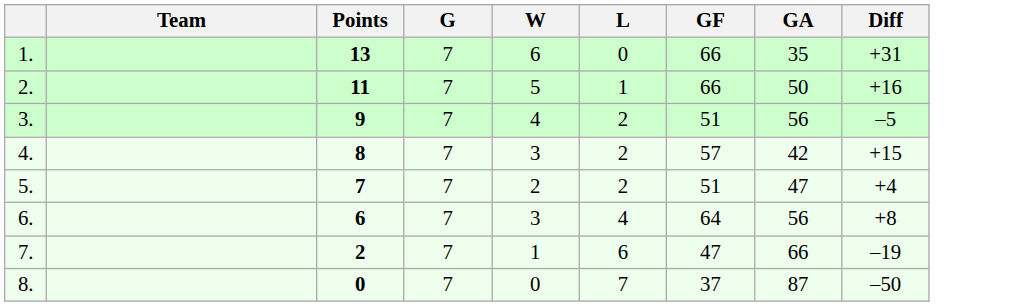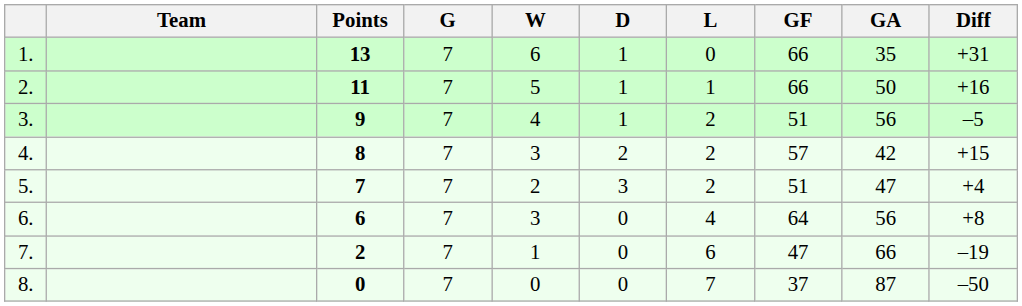 <table class=wikitable style="text-align:center">
 <tr bgcolor="#DCDCDC">
 <th width="25"></th>
 <th width="200">Team</th>
 <th width="60">Points</th>
 <th width="60">G</th>
 <th width="60">W</th>
+<th width="60">D</th>
 <th width="60">L</th>
 <th width="60">GF</th>
 <th width="60">GA</th>
 <th width="60">Diff</th>
 </tr>
 <tr bgcolor=#CCFFCC>
 <td>1.</td>
 <td align=left></td>
 <td><strong>13</strong></td>
 <td>7</td>
 <td>6</td>
+<td>1</td>
 <td>0</td>
 <td>66</td>
 <td>35</td>
 <td>+31</td>
 </tr>
 <tr bgcolor=#CCFFCC>
 <td>2.</td>
 <td align=left></td>
 <td><strong>11</strong></td>
 <td>7</td>
 <td>5</td>
 <td>1</td>
+<td>1</td>
 <td>66</td>
 <td>50</td>
 <td>+16</td>
 </tr>
 <tr bgcolor=#CCFFCC>
 <td>3.</td>
 <td align=left></td>
 <td><strong>9</strong></td>
 <td>7</td>
 <td>4</td>
+<td>1</td>
 <td>2</td>
 <td>51</td>
 <td>56</td>
 <td>–5</td>
 </tr>
 <tr bgcolor=#EEFFEE>
 <td>4.</td>
 <td align=left></td>
 <td><strong>8</strong></td>
 <td>7</td>
 <td>3</td>
 <td>2</td>
+<td>2</td>
 <td>57</td>
 <td>42</td>
 <td>+15</td>
 </tr>
 <tr bgcolor=#EEFFEE>
 <td>5.</td>
 <td align=left></td>
 <td><strong>7</strong></td>
 <td>7</td>
 <td>2</td>
+<td>3</td>
 <td>2</td>
 <td>51</td>
 <td>47</td>
 <td>+4</td>
 </tr>
 <tr bgcolor=#EEFFEE>
 <td>6.</td>
 <td align=left></td>
 <td><strong>6</strong></td>
 <td>7</td>
 <td>3</td>
+<td>0</td>
 <td>4</td>
 <td>64</td>
 <td>56</td>
 <td>+8</td>
 </tr>
 <tr bgcolor=#EEFFEE>
 <td>7.</td>
 <td align=left></td>
 <td><strong>2</strong></td>
 <td>7</td>
 <td>1</td>
+<td>0</td>
 <td>6</td>
 <td>47</td>
 <td>66</td>
 <td>–19</td>
 </tr>
 <tr bgcolor=#EEFFEE>
 <td>8.</td>
 <td align=left></td>
 <td><strong>0</strong></td>
 <td>7</td>
 <td>0</td>
+<td>0</td>
 <td>7</td>
 <td>37</td>
 <td>87</td>
 <td>–50</td>
 </tr>
 </table>
